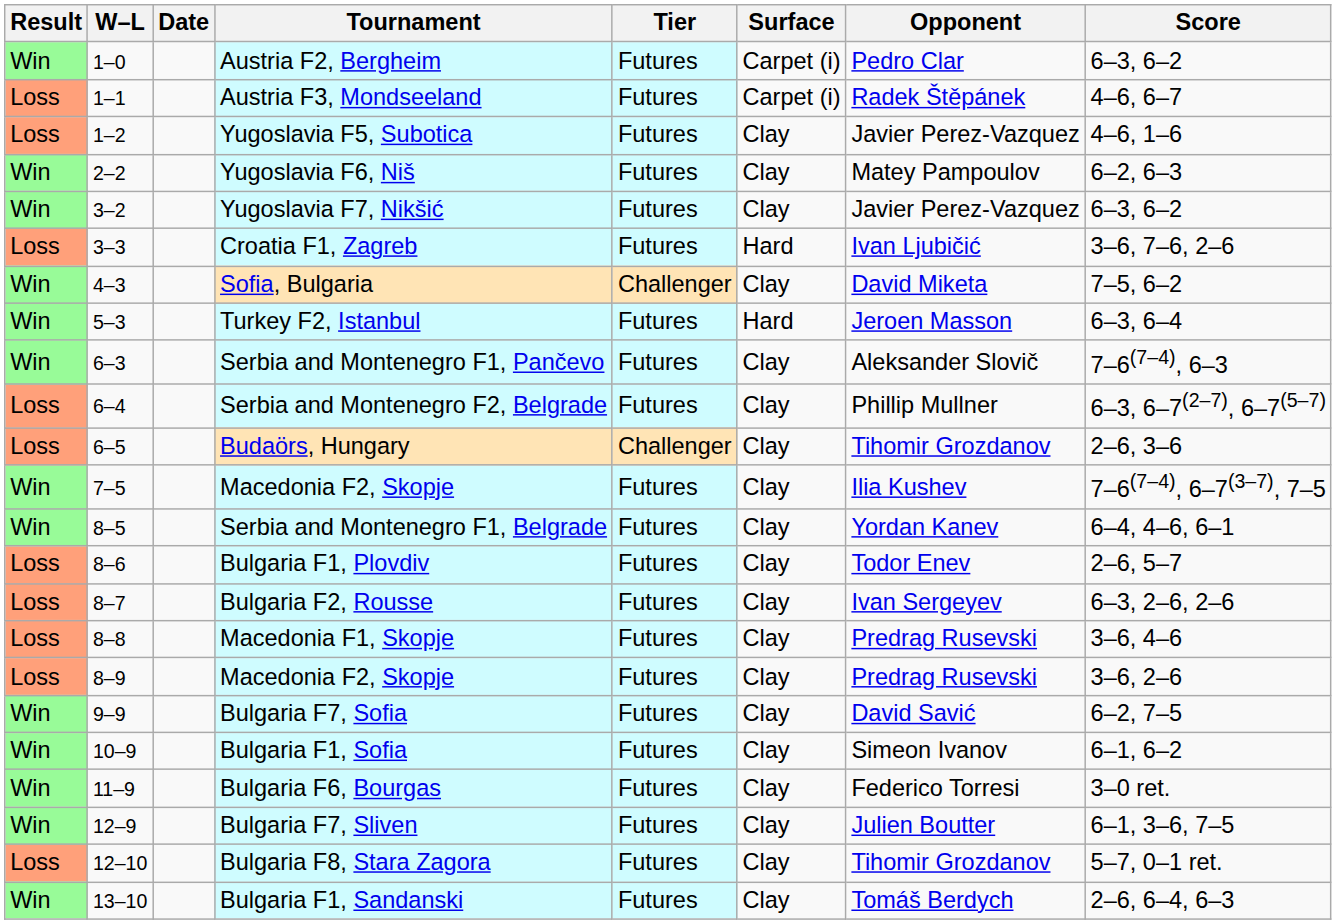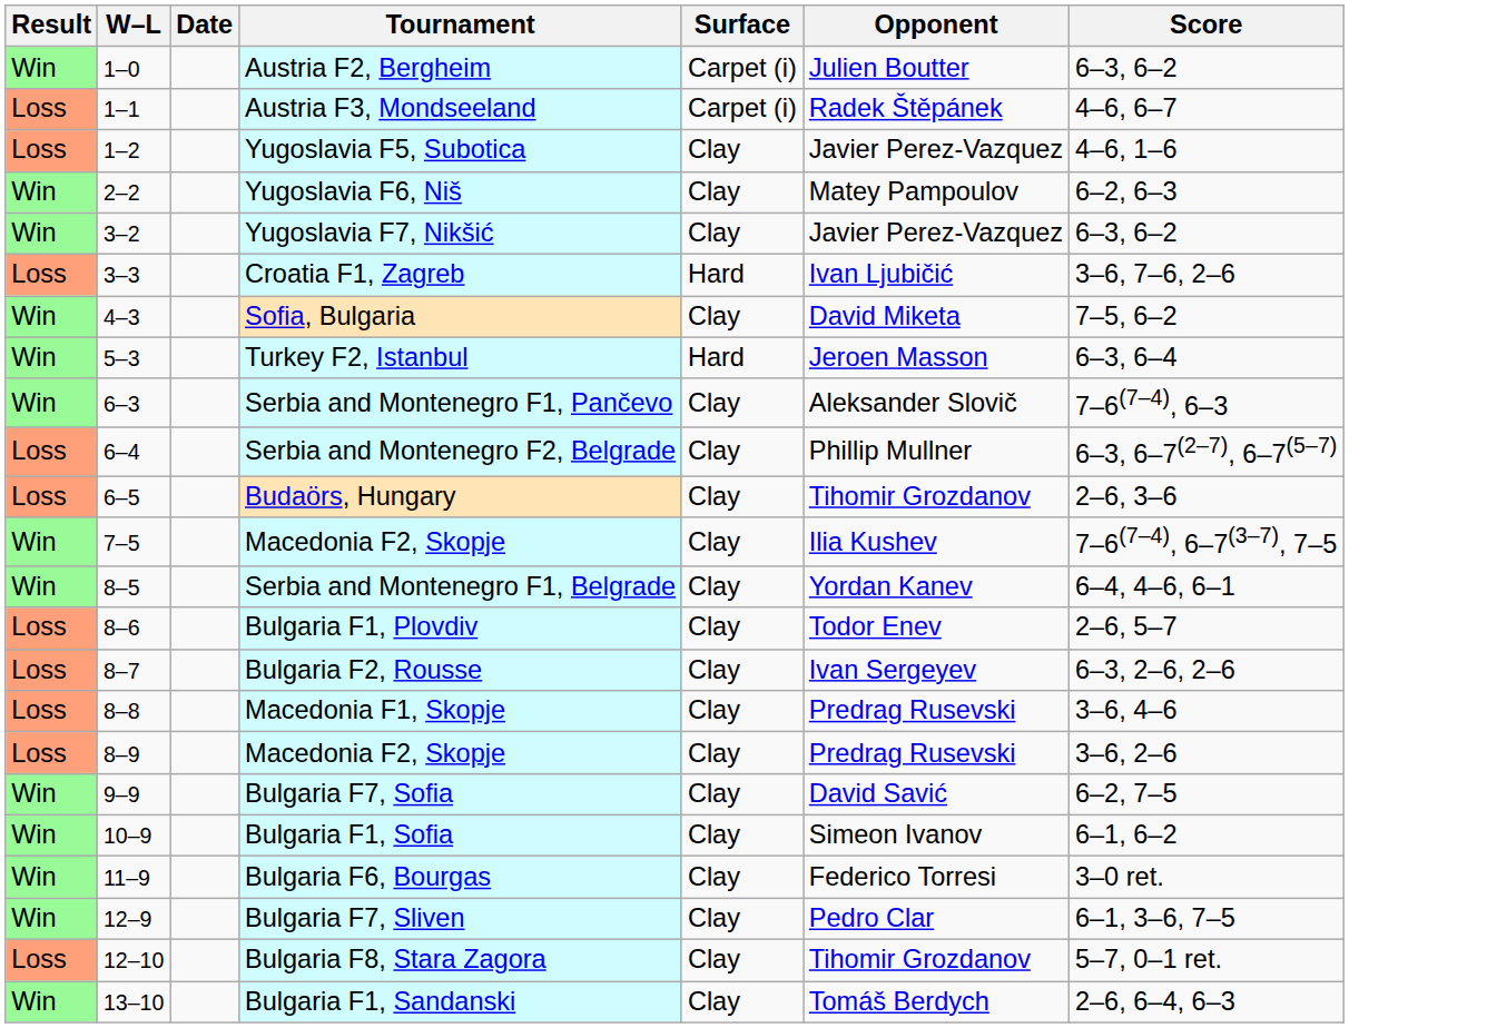 <table class="sortable wikitable">
 <tr>
 <th>Result</th>
 <th class="unsortable">W–L</th>
 <th>Date</th>
 <th>Tournament</th>
-<th>Tier</th>
 <th>Surface</th>
 <th>Opponent</th>
 <th class="unsortable">Score</th>
 </tr>
 <tr>
 <td bgcolor=#98fb98>Win</td>
 <td><small>1–0</small></td>
 <td></td>
 <td style="background:#cffcff;">Austria F2, <a href='#'>Bergheim</a></td>
-<td style="background:#cffcff;">Futures</td>
 <td>Carpet (i)</td>
-<td> <a href='#'>Pedro Clar</a></td>
+<td> <a href='#'>Julien Boutter</a></td>
 <td>6–3, 6–2</td>
 </tr>
 <tr>
 <td bgcolor=#FFA07A>Loss</td>
 <td><small>1–1</small></td>
 <td></td>
 <td style="background:#cffcff;">Austria F3, <a href='#'>Mondseeland</a></td>
-<td style="background:#cffcff;">Futures</td>
 <td>Carpet (i)</td>
 <td> <a href='#'>Radek Štěpánek</a></td>
 <td>4–6, 6–7</td>
 </tr>
 <tr>
 <td bgcolor=#FFA07A>Loss</td>
 <td><small>1–2</small></td>
 <td></td>
 <td style="background:#cffcff;">Yugoslavia F5, <a href='#'>Subotica</a></td>
-<td style="background:#cffcff;">Futures</td>
 <td>Clay</td>
 <td> Javier Perez-Vazquez</td>
 <td>4–6, 1–6</td>
 </tr>
 <tr>
 <td bgcolor=#98fb98>Win</td>
 <td><small>2–2</small></td>
 <td></td>
 <td style="background:#cffcff;">Yugoslavia F6, <a href='#'>Niš</a></td>
-<td style="background:#cffcff;">Futures</td>
 <td>Clay</td>
 <td> Matey Pampoulov</td>
 <td>6–2, 6–3</td>
 </tr>
 <tr>
 <td bgcolor=#98fb98>Win</td>
 <td><small>3–2</small></td>
 <td></td>
 <td style="background:#cffcff;">Yugoslavia F7, <a href='#'>Nikšić</a></td>
-<td style="background:#cffcff;">Futures</td>
 <td>Clay</td>
 <td> Javier Perez-Vazquez</td>
 <td>6–3, 6–2</td>
 </tr>
 <tr>
 <td bgcolor=#FFA07A>Loss</td>
 <td><small>3–3</small></td>
 <td></td>
 <td style="background:#cffcff;">Croatia F1, <a href='#'>Zagreb</a></td>
-<td style="background:#cffcff;">Futures</td>
 <td>Hard</td>
 <td> <a href='#'>Ivan Ljubičić</a></td>
 <td>3–6, 7–6, 2–6</td>
 </tr>
 <tr>
 <td bgcolor=#98fb98>Win</td>
 <td><small>4–3</small></td>
 <td></td>
 <td style=background:moccasin;><a href='#'>Sofia</a>, Bulgaria</td>
-<td style=background:moccasin;>Challenger</td>
 <td>Clay</td>
 <td> <a href='#'>David Miketa</a></td>
 <td>7–5, 6–2</td>
 </tr>
 <tr>
 <td bgcolor=#98fb98>Win</td>
 <td><small>5–3</small></td>
 <td></td>
 <td style="background:#cffcff;">Turkey F2, <a href='#'>Istanbul</a></td>
-<td style="background:#cffcff;">Futures</td>
 <td>Hard</td>
 <td> <a href='#'>Jeroen Masson</a></td>
 <td>6–3, 6–4</td>
 </tr>
 <tr>
 <td bgcolor=#98fb98>Win</td>
 <td><small>6–3</small></td>
 <td></td>
 <td style="background:#cffcff;">Serbia and Montenegro F1, <a href='#'>Pančevo</a></td>
-<td style="background:#cffcff;">Futures</td>
 <td>Clay</td>
 <td> Aleksander Slovič</td>
 <td>7–6<sup>(7–4)</sup>, 6–3</td>
 </tr>
 <tr>
 <td bgcolor=#FFA07A>Loss</td>
 <td><small>6–4</small></td>
 <td></td>
 <td style="background:#cffcff;">Serbia and Montenegro F2, <a href='#'>Belgrade</a></td>
-<td style="background:#cffcff;">Futures</td>
 <td>Clay</td>
 <td> Phillip Mullner</td>
 <td>6–3, 6–7<sup>(2–7)</sup>, 6–7<sup>(5–7)</sup></td>
 </tr>
 <tr>
 <td bgcolor=#FFA07A>Loss</td>
 <td><small>6–5</small></td>
 <td></td>
 <td style=background:moccasin;><a href='#'>Budaörs</a>, Hungary</td>
-<td style=background:moccasin;>Challenger</td>
 <td>Clay</td>
 <td> <a href='#'>Tihomir Grozdanov</a></td>
 <td>2–6, 3–6</td>
 </tr>
 <tr>
 <td bgcolor=#98fb98>Win</td>
 <td><small>7–5</small></td>
 <td></td>
 <td style="background:#cffcff;">Macedonia F2, <a href='#'>Skopje</a></td>
-<td style="background:#cffcff;">Futures</td>
 <td>Clay</td>
 <td> <a href='#'>Ilia Kushev</a></td>
 <td>7–6<sup>(7–4)</sup>, 6–7<sup>(3–7)</sup>, 7–5</td>
 </tr>
 <tr>
 <td bgcolor=#98fb98>Win</td>
 <td><small>8–5</small></td>
 <td></td>
 <td style="background:#cffcff;">Serbia and Montenegro F1, <a href='#'>Belgrade</a></td>
-<td style="background:#cffcff;">Futures</td>
 <td>Clay</td>
 <td> <a href='#'>Yordan Kanev</a></td>
 <td>6–4, 4–6, 6–1</td>
 </tr>
 <tr>
 <td bgcolor=#FFA07A>Loss</td>
 <td><small>8–6</small></td>
 <td></td>
 <td style="background:#cffcff;">Bulgaria F1, <a href='#'>Plovdiv</a></td>
-<td style="background:#cffcff;">Futures</td>
 <td>Clay</td>
 <td> <a href='#'>Todor Enev</a></td>
 <td>2–6, 5–7</td>
 </tr>
 <tr>
 <td bgcolor=#FFA07A>Loss</td>
 <td><small>8–7</small></td>
 <td></td>
 <td style="background:#cffcff;">Bulgaria F2, <a href='#'>Rousse</a></td>
-<td style="background:#cffcff;">Futures</td>
 <td>Clay</td>
 <td> <a href='#'>Ivan Sergeyev</a></td>
 <td>6–3, 2–6, 2–6</td>
 </tr>
 <tr>
 <td bgcolor=#FFA07A>Loss</td>
 <td><small>8–8</small></td>
 <td></td>
 <td style="background:#cffcff;">Macedonia F1, <a href='#'>Skopje</a></td>
-<td style="background:#cffcff;">Futures</td>
 <td>Clay</td>
 <td> <a href='#'>Predrag Rusevski</a></td>
 <td>3–6, 4–6</td>
 </tr>
 <tr>
 <td bgcolor=#FFA07A>Loss</td>
 <td><small>8–9</small></td>
 <td></td>
 <td style="background:#cffcff;">Macedonia F2, <a href='#'>Skopje</a></td>
-<td style="background:#cffcff;">Futures</td>
 <td>Clay</td>
 <td> <a href='#'>Predrag Rusevski</a></td>
 <td>3–6, 2–6</td>
 </tr>
 <tr>
 <td bgcolor=#98fb98>Win</td>
 <td><small>9–9</small></td>
 <td></td>
 <td style="background:#cffcff;">Bulgaria F7, <a href='#'>Sofia</a></td>
-<td style="background:#cffcff;">Futures</td>
 <td>Clay</td>
 <td> <a href='#'>David Savić</a></td>
 <td>6–2, 7–5</td>
 </tr>
 <tr>
 <td bgcolor=#98fb98>Win</td>
 <td><small>10–9</small></td>
 <td></td>
 <td style="background:#cffcff;">Bulgaria F1, <a href='#'>Sofia</a></td>
-<td style="background:#cffcff;">Futures</td>
 <td>Clay</td>
 <td> Simeon Ivanov</td>
 <td>6–1, 6–2</td>
 </tr>
 <tr>
 <td bgcolor=#98fb98>Win</td>
 <td><small>11–9</small></td>
 <td></td>
 <td style="background:#cffcff;">Bulgaria F6, <a href='#'>Bourgas</a></td>
-<td style="background:#cffcff;">Futures</td>
 <td>Clay</td>
 <td> Federico Torresi</td>
 <td>3–0 ret.</td>
 </tr>
 <tr>
 <td bgcolor=#98fb98>Win</td>
 <td><small>12–9</small></td>
 <td></td>
 <td style="background:#cffcff;">Bulgaria F7, <a href='#'>Sliven</a></td>
-<td style="background:#cffcff;">Futures</td>
 <td>Clay</td>
-<td> <a href='#'>Julien Boutter</a></td>
+<td> <a href='#'>Pedro Clar</a></td>
 <td>6–1, 3–6, 7–5</td>
 </tr>
 <tr>
 <td bgcolor=#FFA07A>Loss</td>
 <td><small>12–10</small></td>
 <td></td>
 <td style="background:#cffcff;">Bulgaria F8, <a href='#'>Stara Zagora</a></td>
-<td style="background:#cffcff;">Futures</td>
 <td>Clay</td>
 <td> <a href='#'>Tihomir Grozdanov</a></td>
 <td>5–7, 0–1 ret.</td>
 </tr>
 <tr>
 <td bgcolor=#98fb98>Win</td>
 <td><small>13–10</small></td>
 <td></td>
 <td style="background:#cffcff;">Bulgaria F1, <a href='#'>Sandanski</a></td>
-<td style="background:#cffcff;">Futures</td>
 <td>Clay</td>
 <td> <a href='#'>Tomáš Berdych</a></td>
 <td>2–6, 6–4, 6–3</td>
 </tr>
 </table>
